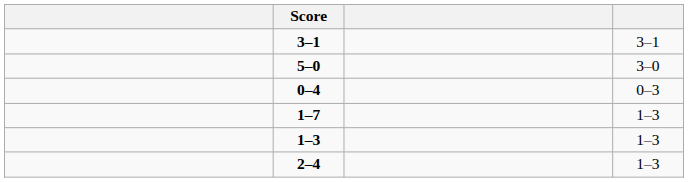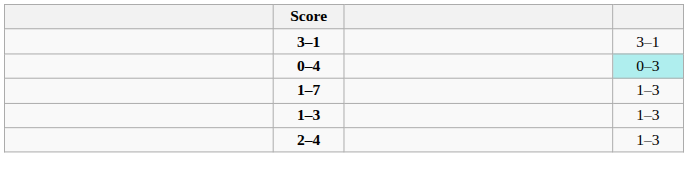 <table class="wikitable" style="text-align: center; ">
 <tr>
 <th align="right" width="270"></th>
 <th width="65">Score</th>
 <th align="left" width="270"></th>
 <th width="65"></th>
 </tr>
 <tr>
 <td align="left"><strong></strong></td>
 <td><strong>3–1</strong></td>
 <td align="left"></td>
 <td>3–1 <strong></strong></td>
 </tr>
 <tr>
-<td align="left"><strong></strong></td>
-<td><strong>5–0</strong></td>
-<td align="left"></td>
-<td>3–0 <strong></strong></td>
-</tr>
-<tr>
 <td align="left"></td>
 <td><strong>0–4</strong></td>
 <td align="left"><strong></strong></td>
-<td>0–3 <strong></strong></td>
+<td style="background: paleturquoise;">0–3 <strong></strong></td>
 </tr>
 <tr>
 <td align="left"></td>
 <td><strong>1–7</strong></td>
 <td align="left"><strong></strong></td>
 <td>1–3 <strong></strong></td>
 </tr>
 <tr>
 <td align="left"></td>
 <td><strong>1–3</strong></td>
 <td align="left"><strong></strong></td>
 <td>1–3 <strong></strong></td>
 </tr>
 <tr>
 <td align="left"></td>
 <td><strong>2–4</strong></td>
 <td align="left"><strong></strong></td>
 <td>1–3 <strong></strong></td>
 </tr>
 </table>
